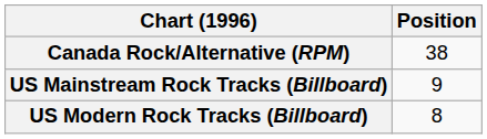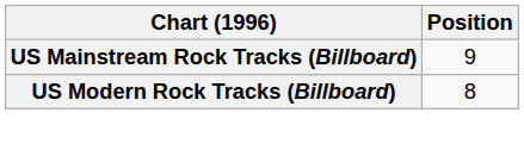 <table class="wikitable sortable plainrowheaders" style="text-align:center">
 <tr>
 <th>Chart (1996)</th>
 <th>Position</th>
-</tr>
-<tr>
-<th scope="row">Canada Rock/Alternative (<em>RPM</em>)</th>
-<td>38</td>
 </tr>
 <tr>
 <th scope="row">US Mainstream Rock Tracks (<em>Billboard</em>)</th>
 <td>9</td>
 </tr>
 <tr>
 <th scope="row">US Modern Rock Tracks (<em>Billboard</em>)</th>
 <td>8</td>
 </tr>
 </table>
